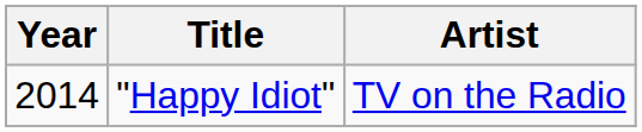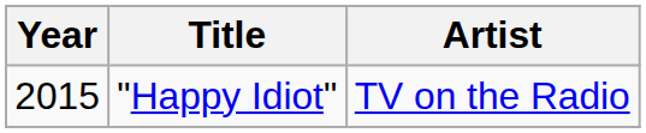 <table class="wikitable sortable">
 <tr>
 <th>Year</th>
 <th>Title</th>
 <th>Artist</th>
 </tr>
 <tr>
-<td>2014</td>
+<td>2015</td>
 <td>"<a href='#'>Happy Idiot</a>"</td>
 <td><a href='#'>TV on the Radio</a></td>
 </tr>
 </table>
